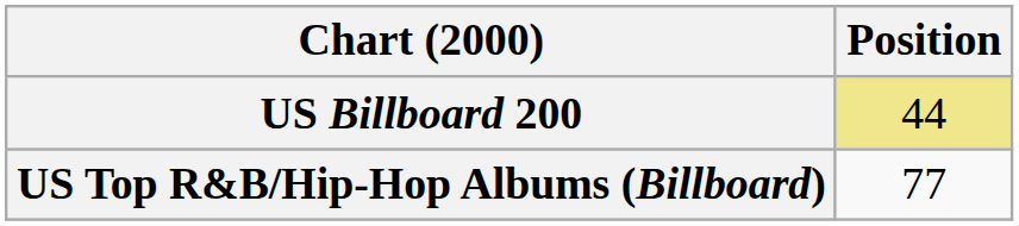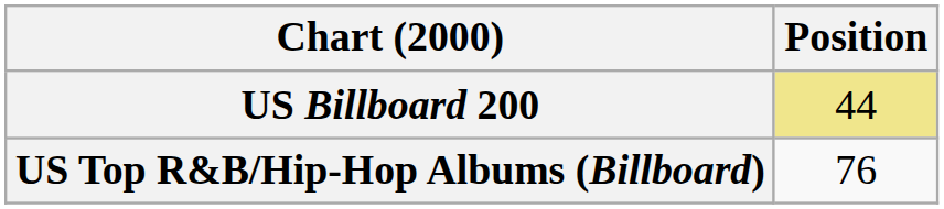 <table class="wikitable sortable plainrowheaders" style="text-align:center">
 <tr>
 <th scope="col">Chart (2000)</th>
 <th scope="col">Position</th>
 </tr>
 <tr>
 <th scope="row">US <em>Billboard</em> 200</th>
 <td style="background: khaki;">44</td>
 </tr>
 <tr>
 <th scope="row">US Top R&B/Hip-Hop Albums (<em>Billboard</em>)</th>
-<td>77</td>
+<td>76</td>
 </tr>
 </table>
